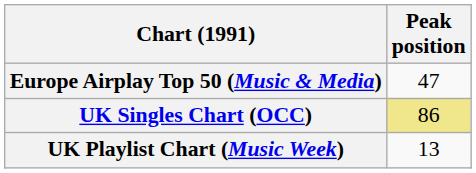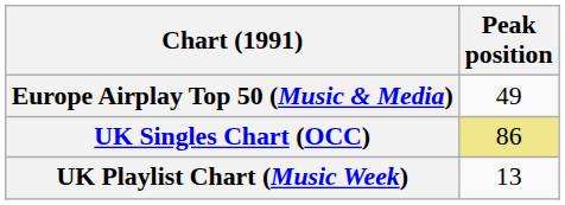 <table class="wikitable plainrowheaders" style="text-align:center">
 <tr>
 <th>Chart (1991)</th>
 <th>Peak<br>position</th>
 </tr>
 <tr>
 <th scope="row">Europe Airplay Top 50 (<em><a href='#'>Music & Media</a></em>)</th>
-<td>47</td>
+<td>49</td>
 </tr>
 <tr>
 <th scope="row"><a href='#'>UK Singles Chart</a> (<a href='#'>OCC</a>)</th>
 <td style="background: khaki;">86</td>
 </tr>
 <tr>
 <th scope="row">UK Playlist Chart (<em><a href='#'>Music Week</a></em>)</th>
 <td>13</td>
 </tr>
 </table>
